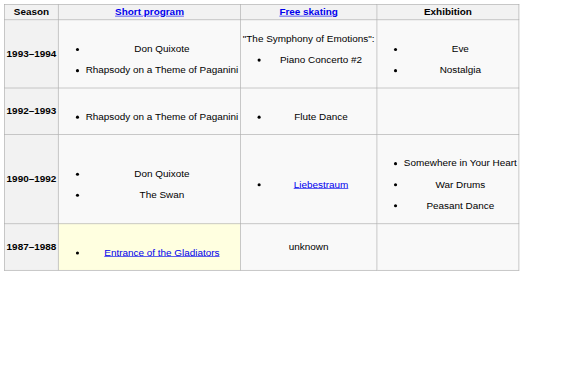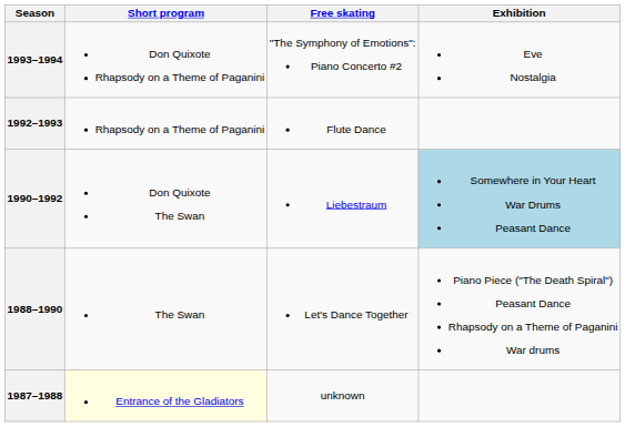 <table class="wikitable" style="text-align:center">
 <tr>
 <th>Season</th>
 <th><a href='#'>Short program</a></th>
 <th><a href='#'>Free skating</a></th>
 <th>Exhibition</th>
 </tr>
 <tr>
 <th>1993–1994 <br> </th>
 <td><br><ul><li>Don Quixote <br></li></ul><ul><li>Rhapsody on a Theme of Paganini <br></li></ul></td>
 <td>"The Symphony of Emotions":<br><ul><li>Piano Concerto #2 <br></li></ul></td>
 <td><br><ul><li>Eve <br> </li></ul><ul><li>Nostalgia</li></ul></td>
 </tr>
 <tr>
 <th>1992–1993 <br> </th>
 <td><br><ul><li>Rhapsody on a Theme of Paganini <br></li></ul></td>
 <td><br><ul><li>Flute Dance</li></ul></td>
 <td></td>
 </tr>
 <tr>
 <th>1990–1992 <br> </th>
 <td><br><ul><li>Don Quixote <br></li></ul><ul><li>The Swan <br></li></ul></td>
 <td><br><ul><li><a href='#'>Liebestraum</a> <br></li></ul></td>
-<td><br><ul><li>Somewhere in Your Heart <br></li></ul><ul><li>War Drums</li></ul><ul><li>Peasant Dance</li></ul></td>
+<td style="background: lightblue;"><br><ul><li>Somewhere in Your Heart <br></li></ul><ul><li>War Drums</li></ul><ul><li>Peasant Dance</li></ul></td>
+</tr>
+<tr>
+<th>1988–1990 <br> </th>
+<td><br><ul><li>The Swan</li></ul></td>
+<td><br><ul><li>Let's Dance Together <br></li></ul></td>
+<td><br><ul><li>Piano Piece ("The Death Spiral")</li></ul><ul><li>Peasant Dance</li></ul><ul><li>Rhapsody on a Theme of Paganini <br></li></ul><ul><li>War drums</li></ul></td>
 </tr>
 <tr>
 <th>1987–1988</th>
 <td style="background: lightyellow;"><br><ul><li><a href='#'>Entrance of the Gladiators</a> <br></li></ul></td>
 <td align="center">unknown</td>
 <td></td>
 </tr>
 </table>
